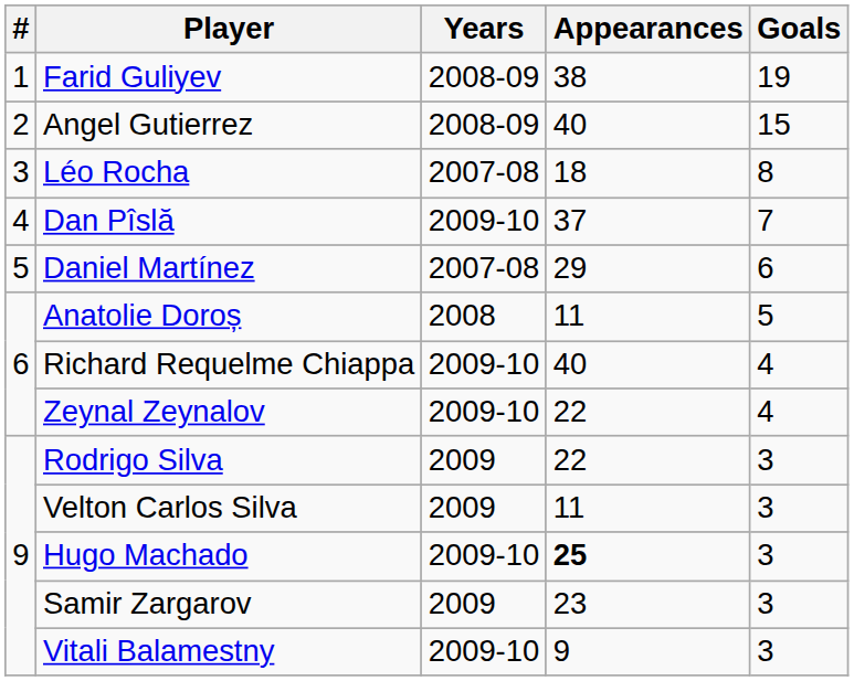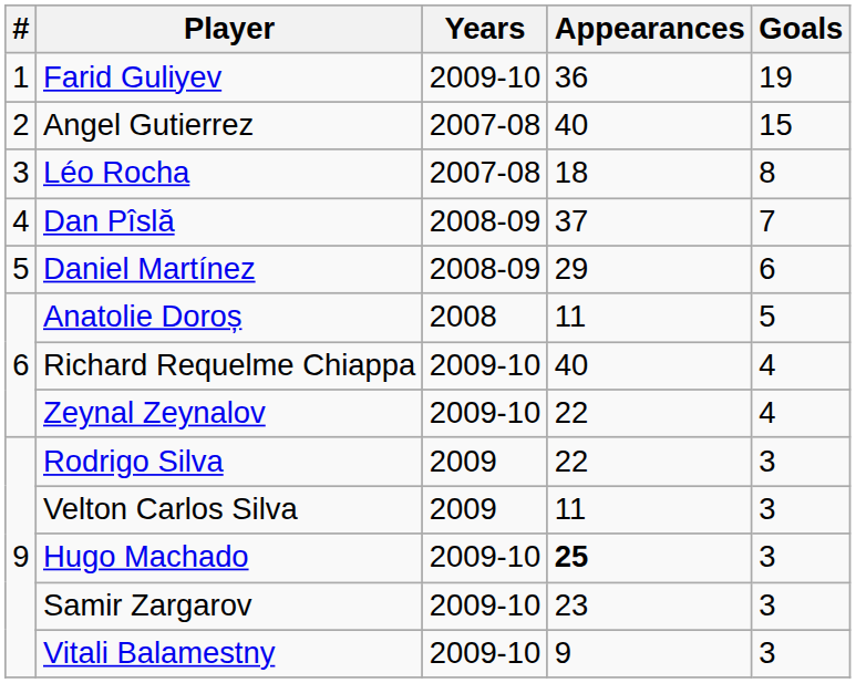 <table class="wikitable">
 <tr>
 <th>#</th>
 <th>Player</th>
 <th>Years</th>
 <th>Appearances</th>
 <th>Goals</th>
 </tr>
 <tr>
 <td>1</td>
 <td> <a href='#'>Farid Guliyev</a></td>
-<td>2008-09</td>
-<td>38</td>
+<td>2009-10</td>
+<td>36</td>
 <td>19</td>
 </tr>
 <tr>
 <td>2</td>
 <td> Angel Gutierrez</td>
-<td>2008-09</td>
+<td>2007-08</td>
 <td>40</td>
 <td>15</td>
 </tr>
 <tr>
 <td>3</td>
 <td> <a href='#'>Léo Rocha</a></td>
 <td>2007-08</td>
 <td>18</td>
 <td>8</td>
 </tr>
 <tr>
 <td>4</td>
 <td> <a href='#'>Dan Pîslă</a></td>
-<td>2009-10</td>
+<td>2008-09</td>
 <td>37</td>
 <td>7</td>
 </tr>
 <tr>
 <td>5</td>
 <td> <a href='#'>Daniel Martínez</a></td>
-<td>2007-08</td>
+<td>2008-09</td>
 <td>29</td>
 <td>6</td>
 </tr>
 <tr>
 <td rowspan="3">6</td>
 <td> <a href='#'>Anatolie Doroș</a></td>
 <td>2008</td>
 <td>11</td>
 <td>5</td>
 </tr>
 <tr>
 <td> Richard Requelme Chiappa</td>
 <td>2009-10</td>
 <td>40</td>
 <td>4</td>
 </tr>
 <tr>
 <td> <a href='#'>Zeynal Zeynalov</a></td>
 <td>2009-10</td>
 <td>22</td>
 <td>4</td>
 </tr>
 <tr>
 <td rowspan="5">9</td>
 <td> <a href='#'>Rodrigo Silva</a></td>
 <td>2009</td>
 <td>22</td>
 <td>3</td>
 </tr>
 <tr>
 <td> Velton Carlos Silva</td>
 <td>2009</td>
 <td>11</td>
 <td>3</td>
 </tr>
 <tr>
 <td> <a href='#'>Hugo Machado</a></td>
 <td>2009-10</td>
 <td><strong>25</strong></td>
 <td>3</td>
 </tr>
 <tr>
 <td> Samir Zargarov</td>
-<td>2009</td>
+<td>2009-10</td>
 <td>23</td>
 <td>3</td>
 </tr>
 <tr>
 <td> <a href='#'>Vitali Balamestny</a></td>
 <td>2009-10</td>
 <td>9</td>
 <td>3</td>
 </tr>
 </table>
